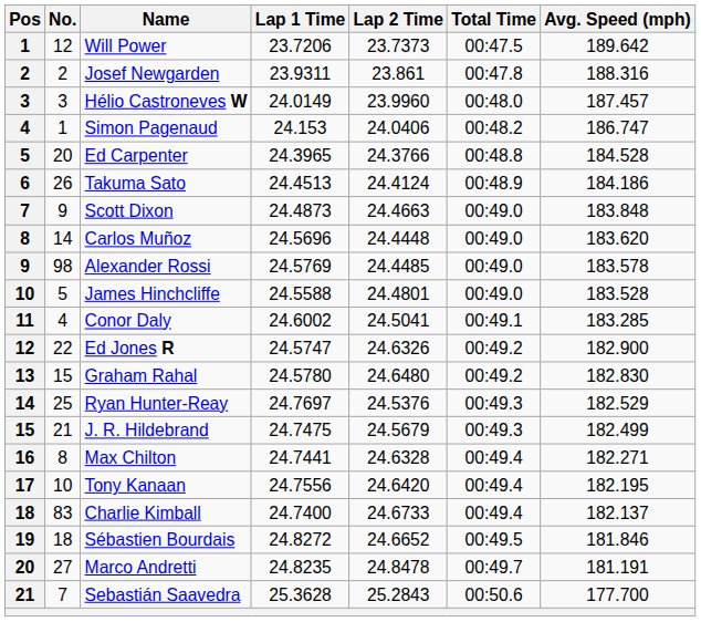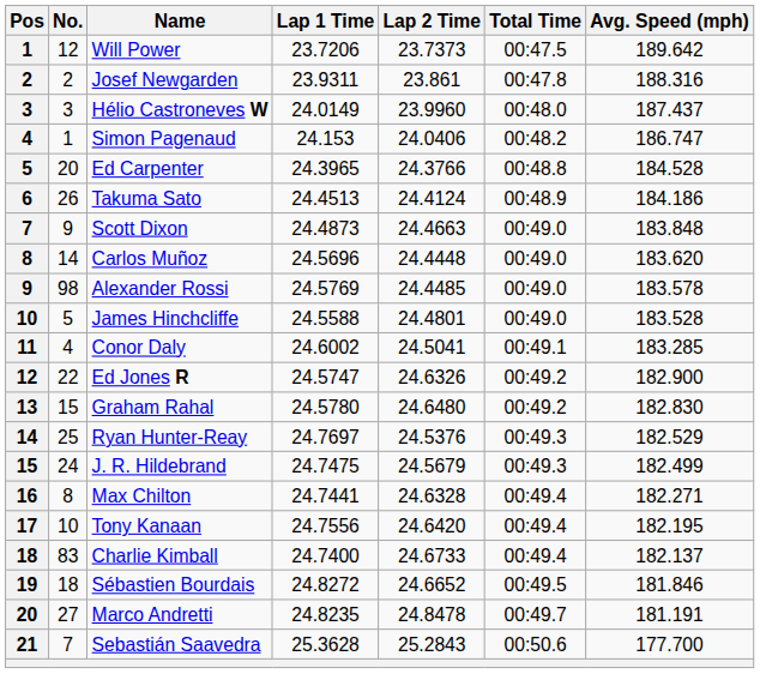 <table class="wikitable sortable" style="text-align:center; font-size: 95%;">
 <tr>
 <th>Pos</th>
 <th>No.</th>
 <th>Name</th>
 <th>Lap 1 Time</th>
 <th>Lap 2 Time</th>
 <th>Total Time</th>
 <th>Avg. Speed (mph)</th>
 </tr>
 <tr>
 <th scope="row">1</th>
 <td>12</td>
 <td align="left"> <a href='#'>Will Power</a></td>
 <td>23.7206</td>
 <td>23.7373</td>
 <td>00:47.5</td>
 <td>189.642</td>
 </tr>
 <tr>
 <th scope="row">2</th>
 <td>2</td>
 <td align="left"> <a href='#'>Josef Newgarden</a></td>
 <td>23.9311</td>
 <td>23.861</td>
 <td>00:47.8</td>
 <td>188.316</td>
 </tr>
 <tr>
 <th scope="row">3</th>
 <td>3</td>
 <td align="left"> <a href='#'>Hélio Castroneves</a> <strong><span>W</span></strong></td>
 <td>24.0149</td>
 <td>23.9960</td>
 <td>00:48.0</td>
-<td>187.457</td>
+<td>187.437</td>
 </tr>
 <tr>
 <th scope="row">4</th>
 <td>1</td>
 <td align="left"> <a href='#'>Simon Pagenaud</a></td>
 <td>24.153</td>
 <td>24.0406</td>
 <td>00:48.2</td>
 <td>186.747</td>
 </tr>
 <tr>
 <th scope="row">5</th>
 <td>20</td>
 <td align="left"> <a href='#'>Ed Carpenter</a></td>
 <td>24.3965</td>
 <td>24.3766</td>
 <td>00:48.8</td>
 <td>184.528</td>
 </tr>
 <tr>
 <th scope="row">6</th>
 <td>26</td>
 <td align="left"> <a href='#'>Takuma Sato</a></td>
 <td>24.4513</td>
 <td>24.4124</td>
 <td>00:48.9</td>
 <td>184.186</td>
 </tr>
 <tr>
 <th scope="row">7</th>
 <td>9</td>
 <td align="left"> <a href='#'>Scott Dixon</a></td>
 <td>24.4873</td>
 <td>24.4663</td>
 <td>00:49.0</td>
 <td>183.848</td>
 </tr>
 <tr>
 <th scope="row">8</th>
 <td>14</td>
 <td align="left"> <a href='#'>Carlos Muñoz</a></td>
 <td>24.5696</td>
 <td>24.4448</td>
 <td>00:49.0</td>
 <td>183.620</td>
 </tr>
 <tr>
 <th scope="row">9</th>
 <td>98</td>
 <td align="left"> <a href='#'>Alexander Rossi</a></td>
 <td>24.5769</td>
 <td>24.4485</td>
 <td>00:49.0</td>
 <td>183.578</td>
 </tr>
 <tr>
 <th scope="row">10</th>
 <td>5</td>
 <td align="left"> <a href='#'>James Hinchcliffe</a></td>
 <td>24.5588</td>
 <td>24.4801</td>
 <td>00:49.0</td>
 <td>183.528</td>
 </tr>
 <tr>
 <th scope="row">11</th>
 <td>4</td>
 <td align="left"> <a href='#'>Conor Daly</a></td>
 <td>24.6002</td>
 <td>24.5041</td>
 <td>00:49.1</td>
 <td>183.285</td>
 </tr>
 <tr>
 <th scope="row">12</th>
 <td>22</td>
 <td align="left"> <a href='#'>Ed Jones</a> <strong><span>R</span></strong></td>
 <td>24.5747</td>
 <td>24.6326</td>
 <td>00:49.2</td>
 <td>182.900</td>
 </tr>
 <tr>
 <th scope="row">13</th>
 <td>15</td>
 <td align="left"> <a href='#'>Graham Rahal</a></td>
 <td>24.5780</td>
 <td>24.6480</td>
 <td>00:49.2</td>
 <td>182.830</td>
 </tr>
 <tr>
 <th scope="row">14</th>
 <td>25</td>
 <td align="left"> <a href='#'>Ryan Hunter-Reay</a></td>
 <td>24.7697</td>
 <td>24.5376</td>
 <td>00:49.3</td>
 <td>182.529</td>
 </tr>
 <tr>
 <th scope="row">15</th>
-<td>21</td>
+<td>24</td>
 <td align="left"> <a href='#'>J. R. Hildebrand</a></td>
 <td>24.7475</td>
 <td>24.5679</td>
 <td>00:49.3</td>
 <td>182.499</td>
 </tr>
 <tr>
 <th scope="row">16</th>
 <td>8</td>
 <td align="left"> <a href='#'>Max Chilton</a></td>
 <td>24.7441</td>
 <td>24.6328</td>
 <td>00:49.4</td>
 <td>182.271</td>
 </tr>
 <tr>
 <th scope="row">17</th>
 <td>10</td>
 <td align="left"> <a href='#'>Tony Kanaan</a></td>
 <td>24.7556</td>
 <td>24.6420</td>
 <td>00:49.4</td>
 <td>182.195</td>
 </tr>
 <tr>
 <th scope="row">18</th>
 <td>83</td>
 <td align="left"> <a href='#'>Charlie Kimball</a></td>
 <td>24.7400</td>
 <td>24.6733</td>
 <td>00:49.4</td>
 <td>182.137</td>
 </tr>
 <tr>
 <th scope="row">19</th>
 <td>18</td>
 <td align="left"> <a href='#'>Sébastien Bourdais</a></td>
 <td>24.8272</td>
 <td>24.6652</td>
 <td>00:49.5</td>
 <td>181.846</td>
 </tr>
 <tr>
 <th scope="row">20</th>
 <td>27</td>
 <td align="left"> <a href='#'>Marco Andretti</a></td>
 <td>24.8235</td>
 <td>24.8478</td>
 <td>00:49.7</td>
 <td>181.191</td>
 </tr>
 <tr>
 <th scope="row">21</th>
 <td>7</td>
 <td align="left"> <a href='#'>Sebastián Saavedra</a></td>
 <td>25.3628</td>
 <td>25.2843</td>
 <td>00:50.6</td>
 <td>177.700</td>
 </tr>
 <tr>
 <th colspan=11></th>
 </tr>
 </table>
